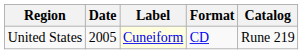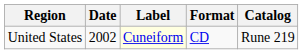 <table class="wikitable">
 <tr>
 <th>Region</th>
 <th>Date</th>
 <th>Label</th>
 <th>Format</th>
 <th>Catalog</th>
 </tr>
 <tr>
 <td>United States</td>
-<td>2005</td>
+<td>2002</td>
 <td style="background: lightyellow;"><a href='#'>Cuneiform</a></td>
 <td><a href='#'>CD</a></td>
 <td>Rune 219</td>
 </tr>
 </table>
